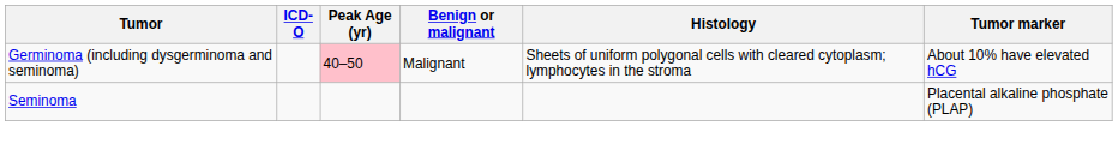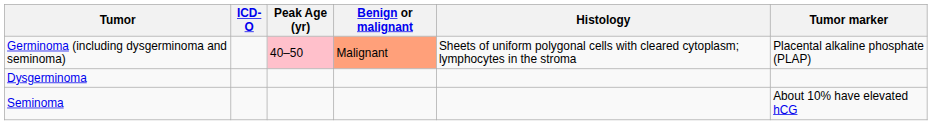 <table class="wikitable">
 <tr>
 <th>Tumor</th>
 <th><a href='#'>ICD-O</a></th>
 <th>Peak Age (yr)</th>
 <th><a href='#'>Benign</a> or <a href='#'>malignant</a></th>
 <th>Histology</th>
 <th>Tumor marker</th>
 </tr>
 <tr>
 <td><a href='#'>Germinoma</a> (including dysgerminoma and seminoma)</td>
 <td></td>
 <td style="background: pink;">40–50</td>
-<td>Malignant</td>
+<td style="background: lightsalmon;">Malignant</td>
 <td>Sheets of uniform polygonal cells with cleared cytoplasm; lymphocytes in the stroma</td>
-<td>About 10% have elevated <a href='#'>hCG</a></td>
+<td>Placental alkaline phosphate (PLAP)</td>
+</tr>
+<tr>
+<td><a href='#'>Dysgerminoma</a></td>
+<td></td>
+<td></td>
+<td></td>
+<td></td>
+<td></td>
 </tr>
 <tr>
 <td><a href='#'>Seminoma</a></td>
 <td></td>
 <td></td>
 <td></td>
 <td></td>
-<td>Placental alkaline phosphate (PLAP)</td>
+<td>About 10% have elevated <a href='#'>hCG</a></td>
 </tr>
 </table>
